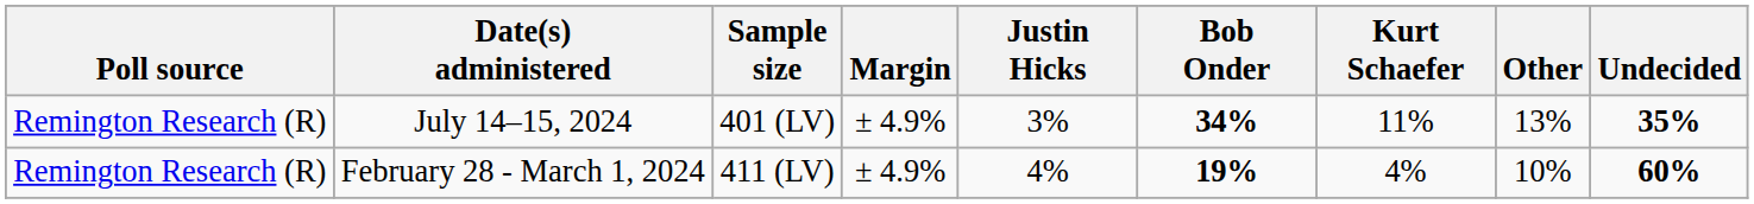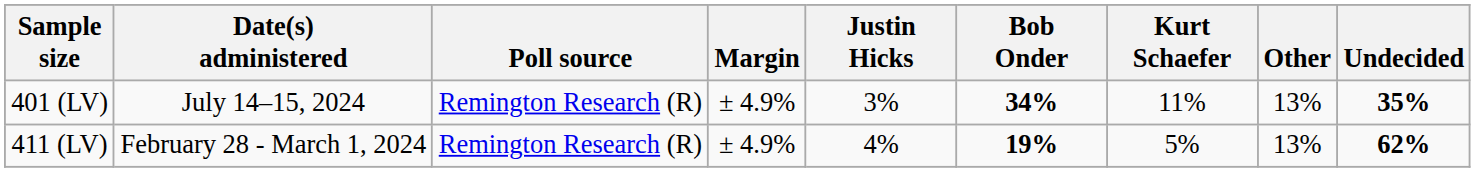 <table class="wikitable" style="font-size:90%;text-align:center;">
 <tr valign=bottom>
+<th>Sample<br>size</th>
+<th>Date(s)<br>administered</th>
 <th>Poll source</th>
-<th>Date(s)<br>administered</th>
-<th>Sample<br>size</th>
 <th>Margin<br></th>
 <th style="width:75px;">Justin<br>Hicks</th>
 <th style="width:75px;">Bob<br>Onder</th>
 <th style="width:75px;">Kurt<br>Schaefer</th>
 <th>Other</th>
 <th>Undecided</th>
 </tr>
 <tr>
+<td>401 (LV)</td>
+<td>July 14–15, 2024</td>
 <td style="text-align:left;"><a href='#'>Remington Research</a> (R)</td>
-<td>July 14–15, 2024</td>
-<td>401 (LV)</td>
 <td>± 4.9%</td>
 <td>3%</td>
 <td><strong>34%</strong></td>
 <td>11%</td>
 <td>13%</td>
 <td><strong>35%</strong></td>
 </tr>
 <tr>
+<td>411 (LV)</td>
+<td>February 28 - March 1, 2024</td>
 <td style="text-align:left;"><a href='#'>Remington Research</a> (R)</td>
-<td>February 28 - March 1, 2024</td>
-<td>411 (LV)</td>
 <td>± 4.9%</td>
 <td>4%</td>
 <td><strong>19%</strong></td>
-<td>4%</td>
-<td>10%</td>
-<td><strong>60%</strong></td>
+<td>5%</td>
+<td>13%</td>
+<td><strong>62%</strong></td>
 </tr>
 </table>
